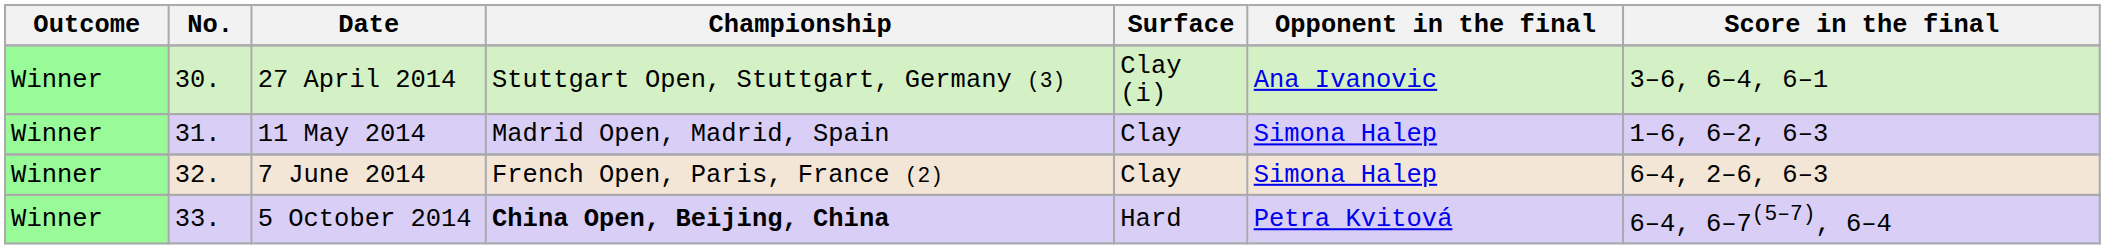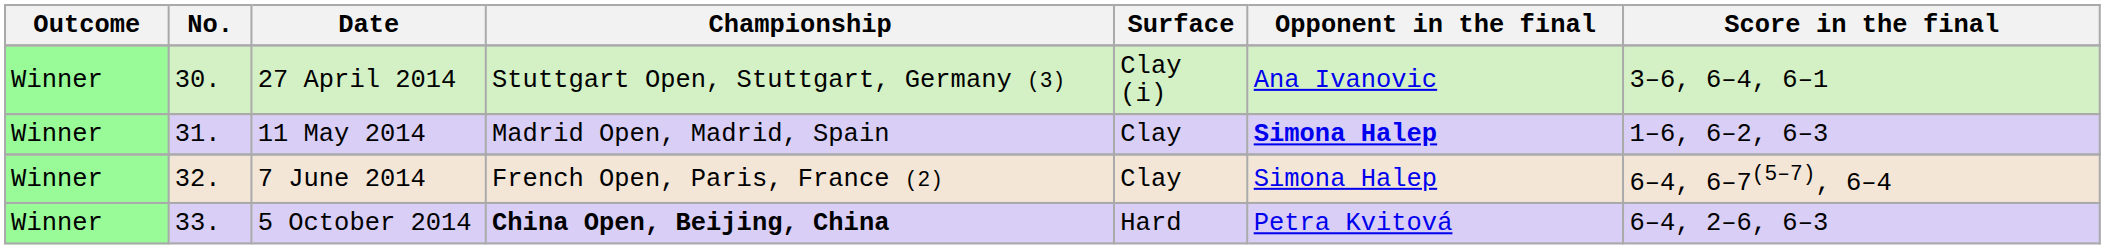 <table class="sortable wikitable" style=font-size:97%>
 <tr>
 <th width=75>Outcome</th>
 <th width=35>No.</th>
 <th width=110>Date</th>
 <th width=305>Championship</th>
 <th width=60>Surface</th>
 <th width=180>Opponent in the final</th>
 <th width=230>Score in the final</th>
 </tr>
 <tr>
 </tr>
 <tr style="background:#d4f1c5;">
 <td style="background:#98fb98;">Winner</td>
 <td>30.</td>
 <td>27 April 2014</td>
 <td>Stuttgart Open, Stuttgart, Germany <small>(3)</small></td>
 <td>Clay (i)</td>
 <td> <a href='#'>Ana Ivanovic</a></td>
 <td>3–6, 6–4, 6–1</td>
 </tr>
 <tr>
 </tr>
 <tr bgcolor=#D8CEF6>
 <td style="background:#98fb98;">Winner</td>
 <td>31.</td>
 <td>11 May 2014</td>
 <td>Madrid Open, Madrid, Spain</td>
 <td>Clay</td>
-<td> <a href='#'>Simona Halep</a></td>
+<td><strong> <a href='#'>Simona Halep</a></strong></td>
 <td>1–6, 6–2, 6–3</td>
 </tr>
 <tr>
 </tr>
 <tr style="background:#f3e6d7;">
 <td style="background:#98fb98;">Winner</td>
 <td>32.</td>
 <td>7 June 2014</td>
 <td>French Open, Paris, France <small>(2)</small></td>
 <td>Clay</td>
 <td> <a href='#'>Simona Halep</a></td>
-<td>6–4, 2–6, 6–3</td>
+<td>6–4, 6–7<sup>(5–7)</sup>, 6–4</td>
 </tr>
 <tr>
 </tr>
 <tr bgcolor=#D8CEF6>
 <td style="background:#98fb98;">Winner</td>
 <td>33.</td>
 <td>5 October 2014</td>
 <td><strong>China Open, Beijing, China</strong></td>
 <td>Hard</td>
 <td> <a href='#'>Petra Kvitová</a></td>
-<td>6–4, 6–7<sup>(5–7)</sup>, 6–4</td>
+<td>6–4, 2–6, 6–3</td>
 </tr>
 </table>
